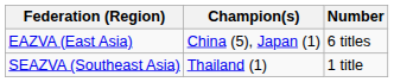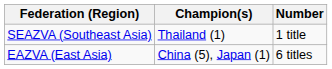 <table class="wikitable">
 <tr>
 <th>Federation (Region)</th>
 <th>Champion(s)</th>
 <th>Number</th>
 </tr>
 <tr>
+<td><a href='#'>SEAZVA (Southeast Asia)</a></td>
+<td><a href='#'>Thailand</a> (1)</td>
+<td>1 title</td>
+</tr>
+<tr>
 <td><a href='#'>EAZVA (East Asia)</a></td>
 <td><a href='#'>China</a> (5), <a href='#'>Japan</a> (1)</td>
 <td>6 titles</td>
 </tr>
-<tr>
-<td><a href='#'>SEAZVA (Southeast Asia)</a></td>
-<td><a href='#'>Thailand</a> (1)</td>
-<td>1 title</td>
-</tr>
 </table>
